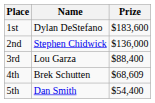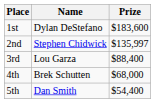 <table class="wikitable">
 <tr>
 <th>Place</th>
 <th>Name</th>
 <th>Prize</th>
 </tr>
 <tr>
 <td>1st</td>
 <td> Dylan DeStefano</td>
 <td>$183,600</td>
 </tr>
 <tr>
 <td>2nd</td>
 <td> <a href='#'>Stephen Chidwick</a></td>
-<td>$136,000</td>
+<td>$135,997</td>
 </tr>
 <tr>
 <td>3rd</td>
 <td> Lou Garza</td>
 <td>$88,400</td>
 </tr>
 <tr>
 <td>4th</td>
 <td> Brek Schutten</td>
-<td>$68,609</td>
+<td>$68,000</td>
 </tr>
 <tr>
 <td>5th</td>
 <td> <a href='#'>Dan Smith</a></td>
 <td>$54,400</td>
 </tr>
 </table>
